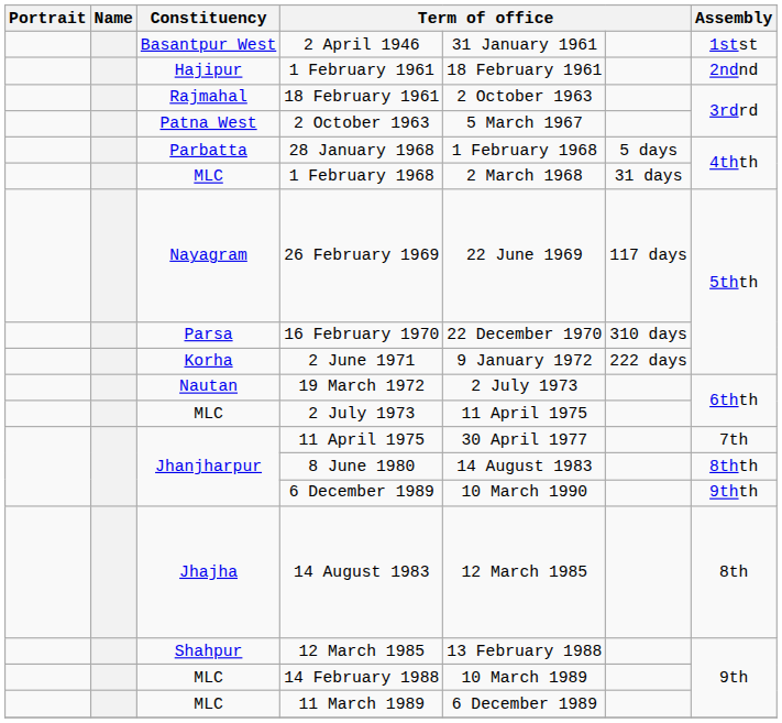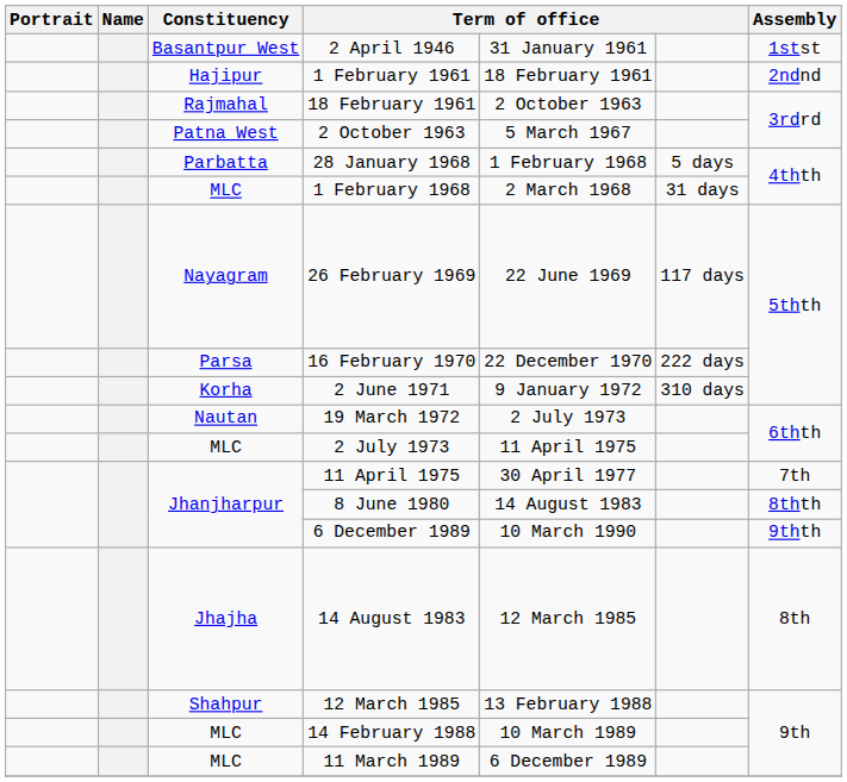 <table class="wikitable sortable" style="text-align:center">
 <tr align=center>
 <th class="unsortable" scope="col">Portrait</th>
 <th scope="col">Name</th>
 <th scope="col">Constituency</th>
 <th colspan=3 scope="colgroup">Term of office</th>
 <th scope="col">Assembly</th>
 </tr>
 <tr align=center>
 <td rowspan="2"></td>
 <th scope="row" rowspan=2></th>
 <td rowspan="2"><a href='#'>Basantpur West</a></td>
 <td rowspan="2">2 April 1946</td>
 <td rowspan="2">31 January 1961</td>
 <td rowspan="2"></td>
 <td><a href='#'>1st</a>st</td>
 </tr>
 <tr>
 <td rowspan="2"><a href='#'>2nd</a>nd</td>
 </tr>
 <tr align=center>
 <td></td>
 <th scope="row"></th>
 <td><a href='#'>Hajipur</a></td>
 <td>1 February 1961</td>
 <td>18 February 1961</td>
 <td></td>
 </tr>
 <tr align=center>
 <td></td>
 <th scope="row"></th>
 <td><a href='#'>Rajmahal</a></td>
 <td>18 February 1961</td>
 <td>2 October 1963</td>
 <td></td>
 <td rowspan="2"><a href='#'>3rd</a>rd</td>
 </tr>
 <tr align=center>
 <td></td>
 <th scope="row"></th>
 <td><a href='#'>Patna West</a></td>
 <td>2 October 1963</td>
 <td>5 March 1967</td>
 <td></td>
 </tr>
 <tr align=center>
 <td></td>
 <th scope="row"></th>
 <td><a href='#'>Parbatta</a></td>
 <td>28 January 1968</td>
 <td>1 February 1968</td>
 <td>5 days</td>
 <td rowspan="2"><a href='#'>4th</a>th</td>
 </tr>
 <tr align=center>
 <td></td>
 <th scope="row"></th>
 <td><a href='#'>MLC</a></td>
 <td>1 February 1968</td>
 <td>2 March 1968</td>
 <td>31 days</td>
 </tr>
 <tr align=center>
 <td align="center" height="100px"></td>
 <th scope="row"></th>
 <td><a href='#'>Nayagram</a></td>
 <td>26 February 1969</td>
 <td>22 June 1969</td>
 <td>117 days</td>
 <td rowspan="3"><a href='#'>5th</a>th</td>
 </tr>
 <tr align=center>
 <td></td>
 <th scope="row"></th>
 <td><a href='#'>Parsa</a></td>
 <td>16 February 1970</td>
 <td>22 December 1970</td>
-<td>310 days</td>
+<td>222 days</td>
 </tr>
 <tr align=center>
 <td></td>
 <th scope="row"></th>
 <td><a href='#'>Korha</a></td>
 <td>2 June 1971</td>
 <td>9 January 1972</td>
-<td>222 days</td>
+<td>310 days</td>
 </tr>
 <tr align=center>
 <td></td>
 <th scope="row"></th>
 <td><a href='#'>Nautan</a></td>
 <td>19 March 1972</td>
 <td>2 July 1973</td>
 <td></td>
 <td rowspan="2"><a href='#'>6th</a>th</td>
 </tr>
 <tr align=center>
 <td></td>
 <th scope="row"></th>
 <td>MLC</td>
 <td>2 July 1973</td>
 <td>11 April 1975</td>
 <td></td>
 </tr>
 <tr align=center>
 <td rowspan="3"></td>
 <th scope="row" rowspan="3"></th>
 <td rowspan="3"><a href='#'>Jhanjharpur</a></td>
 <td>11 April 1975</td>
 <td>30 April 1977</td>
 <td></td>
 <td>7th</td>
 </tr>
 <tr>
 <td>8 June 1980</td>
 <td>14 August 1983</td>
 <td></td>
 <td><a href='#'>8th</a>th</td>
 </tr>
 <tr>
 <td>6 December 1989</td>
 <td>10 March 1990</td>
 <td></td>
 <td><a href='#'>9th</a>th</td>
 </tr>
 <tr align=center>
 <td align="center" height="100px"></td>
 <th scope="row"></th>
 <td><a href='#'>Jhajha</a></td>
 <td>14 August 1983</td>
 <td>12 March 1985</td>
 <td></td>
 <td>8th</td>
 </tr>
 <tr align=center>
 <td></td>
 <th scope="row"></th>
 <td><a href='#'>Shahpur</a></td>
 <td>12 March 1985</td>
 <td>13 February 1988</td>
 <td></td>
 <td rowspan="3">9th</td>
 </tr>
 <tr align=center>
 <td></td>
 <th scope="row"></th>
 <td>MLC</td>
 <td>14 February 1988</td>
 <td>10 March 1989</td>
 <td></td>
 </tr>
 <tr align=center>
 <td></td>
 <th scope="row"></th>
 <td>MLC</td>
 <td>11 March 1989</td>
 <td>6 December 1989</td>
 <td></td>
 </tr>
 <tr align=center>
 </tr>
 </table>
